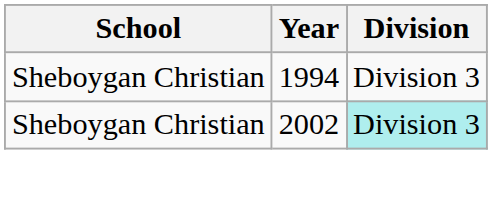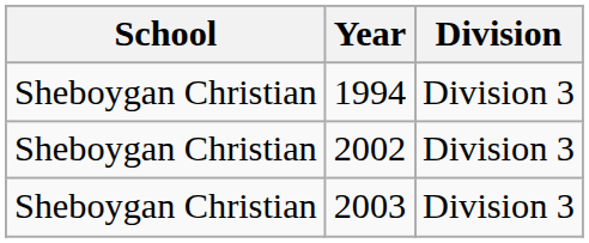 <table class="wikitable">
 <tr>
 <th>School</th>
 <th>Year</th>
 <th>Division</th>
 </tr>
 <tr>
 <td>Sheboygan Christian</td>
 <td>1994</td>
 <td>Division 3</td>
 </tr>
 <tr>
 <td>Sheboygan Christian</td>
 <td>2002</td>
-<td style="background: paleturquoise;">Division 3</td>
+<td>Division 3</td>
+</tr>
+<tr>
+<td>Sheboygan Christian</td>
+<td>2003</td>
+<td>Division 3</td>
 </tr>
 </table>
